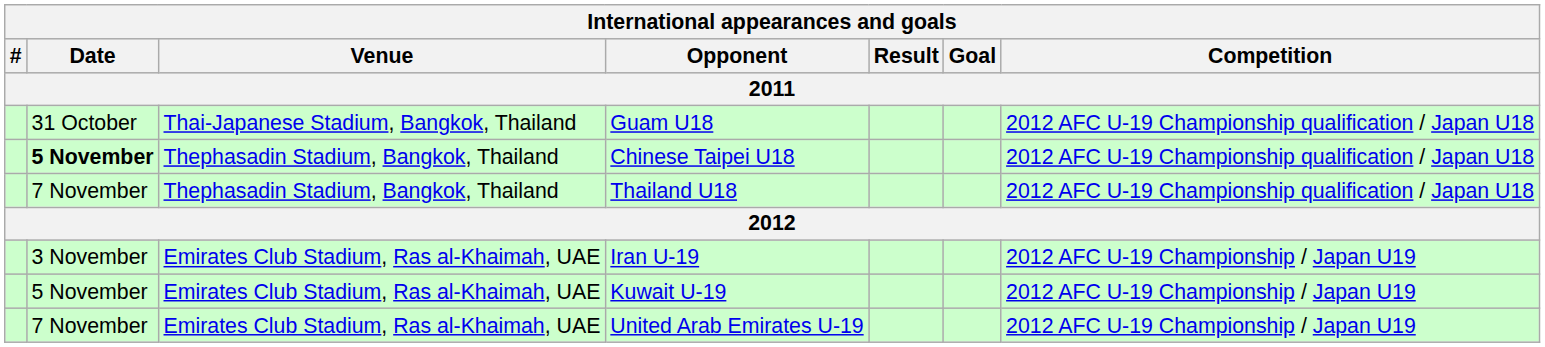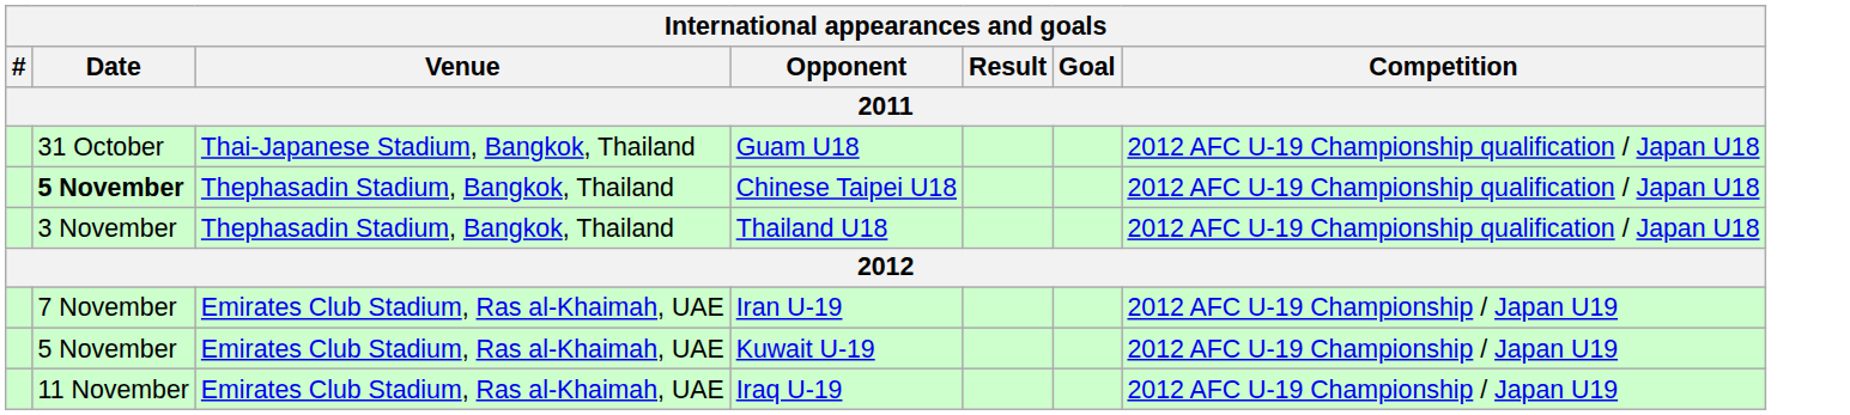 <table class="wikitable collapsible collapsed" style="font-size:90%">
 <tr>
 <th colspan="7"><strong>International appearances and goals</strong></th>
 </tr>
 <tr>
 <th>#</th>
 <th>Date</th>
 <th>Venue</th>
 <th>Opponent</th>
 <th>Result</th>
 <th>Goal</th>
 <th>Competition</th>
 </tr>
 <tr>
 <th colspan="7"><strong>2011</strong></th>
 </tr>
 <tr style="background:#cfc;">
 <td></td>
 <td>31 October</td>
 <td><a href='#'>Thai-Japanese Stadium</a>, <a href='#'>Bangkok</a>, Thailand</td>
 <td> <a href='#'>Guam U18</a></td>
 <td></td>
 <td></td>
 <td><a href='#'>2012 AFC U-19 Championship qualification</a> / <a href='#'>Japan U18</a></td>
 </tr>
 <tr style="background:#cfc;">
 <td></td>
 <td><strong>5 November</strong></td>
 <td><a href='#'>Thephasadin Stadium</a>, <a href='#'>Bangkok</a>, Thailand</td>
 <td> <a href='#'>Chinese Taipei U18</a></td>
 <td></td>
 <td></td>
 <td><a href='#'>2012 AFC U-19 Championship qualification</a> / <a href='#'>Japan U18</a></td>
 </tr>
 <tr style="background:#cfc;">
 <td></td>
-<td>7 November</td>
+<td>3 November</td>
 <td><a href='#'>Thephasadin Stadium</a>, <a href='#'>Bangkok</a>, Thailand</td>
 <td> <a href='#'>Thailand U18</a></td>
 <td></td>
 <td></td>
 <td><a href='#'>2012 AFC U-19 Championship qualification</a> / <a href='#'>Japan U18</a></td>
 </tr>
 <tr>
 <th colspan="7"><strong>2012</strong></th>
 </tr>
 <tr style="background:#cfc;">
 <td></td>
-<td>3 November</td>
+<td>7 November</td>
 <td><a href='#'>Emirates Club Stadium</a>, <a href='#'>Ras al-Khaimah</a>, UAE</td>
 <td> <a href='#'>Iran U-19</a></td>
 <td></td>
 <td></td>
 <td><a href='#'>2012 AFC U-19 Championship</a> / <a href='#'>Japan U19</a></td>
 </tr>
 <tr style="background:#cfc;">
 <td></td>
 <td>5 November</td>
 <td><a href='#'>Emirates Club Stadium</a>, <a href='#'>Ras al-Khaimah</a>, UAE</td>
 <td> <a href='#'>Kuwait U-19</a></td>
 <td></td>
 <td></td>
 <td><a href='#'>2012 AFC U-19 Championship</a> / <a href='#'>Japan U19</a></td>
 </tr>
 <tr style="background:#cfc;">
 <td></td>
-<td>7 November</td>
+<td>11 November</td>
 <td><a href='#'>Emirates Club Stadium</a>, <a href='#'>Ras al-Khaimah</a>, UAE</td>
-<td> <a href='#'>United Arab Emirates U-19</a></td>
+<td> <a href='#'>Iraq U-19</a></td>
 <td></td>
 <td></td>
 <td><a href='#'>2012 AFC U-19 Championship</a> / <a href='#'>Japan U19</a></td>
 </tr>
 </table>
